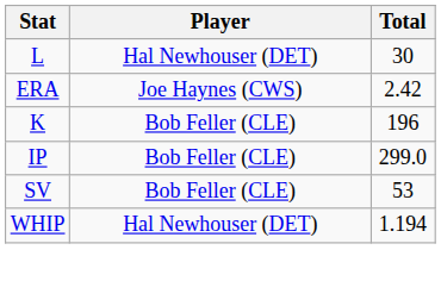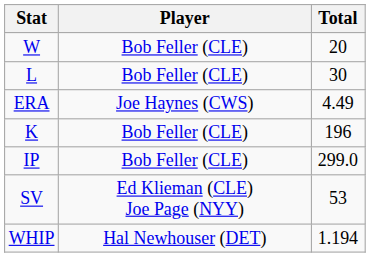 <table class="wikitable" style="text-align:center;">
 <tr>
 <th style="width:15%;">Stat</th>
 <th>Player</th>
 <th style="width:15%;">Total</th>
 </tr>
 <tr>
+<td><a href='#'>W</a></td>
+<td><a href='#'>Bob Feller</a> (<a href='#'>CLE</a>)</td>
+<td>20</td>
+</tr>
+<tr>
 <td><a href='#'>L</a></td>
-<td><a href='#'>Hal Newhouser</a> (<a href='#'>DET</a>)</td>
+<td><a href='#'>Bob Feller</a> (<a href='#'>CLE</a>)</td>
 <td>30</td>
 </tr>
 <tr>
 <td><a href='#'>ERA</a></td>
 <td><a href='#'>Joe Haynes</a> (<a href='#'>CWS</a>)</td>
-<td>2.42</td>
+<td>4.49</td>
 </tr>
 <tr>
 <td><a href='#'>K</a></td>
 <td><a href='#'>Bob Feller</a> (<a href='#'>CLE</a>)</td>
 <td>196</td>
 </tr>
 <tr>
 <td><a href='#'>IP</a></td>
 <td><a href='#'>Bob Feller</a> (<a href='#'>CLE</a>)</td>
 <td>299.0</td>
 </tr>
 <tr>
 <td><a href='#'>SV</a></td>
-<td><a href='#'>Bob Feller</a> (<a href='#'>CLE</a>)</td>
+<td><a href='#'>Ed Klieman</a> (<a href='#'>CLE</a>)<br><a href='#'>Joe Page</a> (<a href='#'>NYY</a>)</td>
 <td>53</td>
 </tr>
 <tr>
 <td><a href='#'>WHIP</a></td>
 <td><a href='#'>Hal Newhouser</a> (<a href='#'>DET</a>)</td>
 <td>1.194</td>
 </tr>
 </table>
